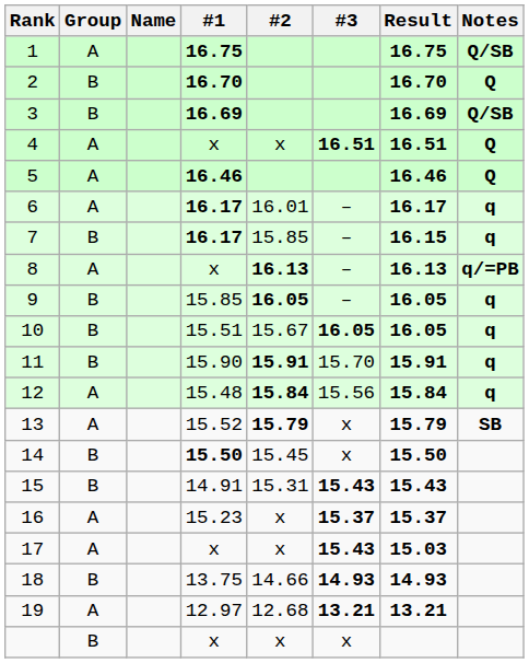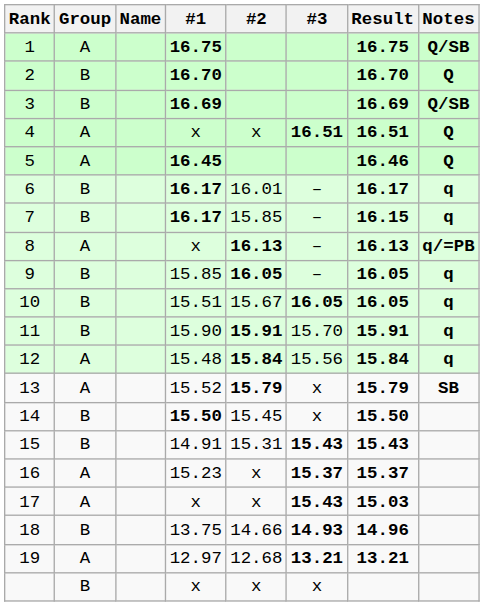 <table class="wikitable sortable" style="text-align:center">
 <tr>
 <th>Rank</th>
 <th>Group</th>
 <th>Name</th>
 <th>#1</th>
 <th>#2</th>
 <th>#3</th>
 <th>Result</th>
 <th>Notes</th>
 </tr>
 <tr bgcolor=#ccffcc>
 <td>1</td>
 <td>A</td>
 <td align="left"></td>
 <td><strong>16.75</strong></td>
 <td></td>
 <td></td>
 <td><strong>16.75</strong></td>
 <td><strong>Q/SB</strong></td>
 </tr>
 <tr bgcolor=#ccffcc>
 <td>2</td>
 <td>B</td>
 <td align="left"></td>
 <td><strong>16.70</strong></td>
 <td></td>
 <td></td>
 <td><strong>16.70</strong></td>
 <td><strong>Q</strong></td>
 </tr>
 <tr bgcolor=#ccffcc>
 <td>3</td>
 <td>B</td>
 <td align="left"></td>
 <td><strong>16.69</strong></td>
 <td></td>
 <td></td>
 <td><strong>16.69</strong></td>
 <td><strong>Q/SB</strong></td>
 </tr>
 <tr bgcolor=#ccffcc>
 <td>4</td>
 <td>A</td>
 <td align="left"></td>
 <td>x</td>
 <td>x</td>
 <td><strong>16.51</strong></td>
 <td><strong>16.51</strong></td>
 <td><strong>Q</strong></td>
 </tr>
 <tr bgcolor=#ccffcc>
 <td>5</td>
 <td>A</td>
 <td align="left"></td>
-<td><strong>16.46</strong></td>
+<td><strong>16.45</strong></td>
 <td></td>
 <td></td>
 <td><strong>16.46</strong></td>
 <td><strong>Q</strong></td>
 </tr>
 <tr bgcolor=#ddffdd>
 <td>6</td>
-<td>A</td>
+<td>B</td>
 <td align="left"></td>
 <td><strong>16.17</strong></td>
 <td>16.01</td>
 <td>–</td>
 <td><strong>16.17</strong></td>
 <td><strong>q</strong></td>
 </tr>
 <tr bgcolor=#ddffdd>
 <td>7</td>
 <td>B</td>
 <td align="left"></td>
 <td><strong>16.17</strong></td>
 <td>15.85</td>
 <td>–</td>
 <td><strong>16.15</strong></td>
 <td><strong>q</strong></td>
 </tr>
 <tr bgcolor=#ddffdd>
 <td>8</td>
 <td>A</td>
 <td align="left"></td>
 <td>x</td>
 <td><strong>16.13</strong></td>
 <td>–</td>
 <td><strong>16.13</strong></td>
 <td><strong>q/=PB</strong></td>
 </tr>
 <tr bgcolor=#ddffdd>
 <td>9</td>
 <td>B</td>
 <td align="left"></td>
 <td>15.85</td>
 <td><strong>16.05</strong></td>
 <td>–</td>
 <td><strong>16.05</strong></td>
 <td><strong>q</strong></td>
 </tr>
 <tr bgcolor=#ddffdd>
 <td>10</td>
 <td>B</td>
 <td align="left"></td>
 <td>15.51</td>
 <td>15.67</td>
 <td><strong>16.05</strong></td>
 <td><strong>16.05</strong></td>
 <td><strong>q</strong></td>
 </tr>
 <tr bgcolor=#ddffdd>
 <td>11</td>
 <td>B</td>
 <td align="left"></td>
 <td>15.90</td>
 <td><strong>15.91</strong></td>
 <td>15.70</td>
 <td><strong>15.91</strong></td>
 <td><strong>q</strong></td>
 </tr>
 <tr bgcolor=#ddffdd>
 <td>12</td>
 <td>A</td>
 <td align="left"></td>
 <td>15.48</td>
 <td><strong>15.84</strong></td>
 <td>15.56</td>
 <td><strong>15.84</strong></td>
 <td><strong>q</strong></td>
 </tr>
 <tr>
 <td>13</td>
 <td>A</td>
 <td align="left"></td>
 <td>15.52</td>
 <td><strong>15.79</strong></td>
 <td>x</td>
 <td><strong>15.79</strong></td>
 <td><strong>SB</strong></td>
 </tr>
 <tr>
 <td>14</td>
 <td>B</td>
 <td align="left"></td>
 <td><strong>15.50</strong></td>
 <td>15.45</td>
 <td>x</td>
 <td><strong>15.50</strong></td>
 <td></td>
 </tr>
 <tr>
 <td>15</td>
 <td>B</td>
 <td align="left"></td>
 <td>14.91</td>
 <td>15.31</td>
 <td><strong>15.43</strong></td>
 <td><strong>15.43</strong></td>
 <td></td>
 </tr>
 <tr>
 <td>16</td>
 <td>A</td>
 <td align="left"></td>
 <td>15.23</td>
 <td>x</td>
 <td><strong>15.37</strong></td>
 <td><strong>15.37</strong></td>
 <td></td>
 </tr>
 <tr>
 <td>17</td>
 <td>A</td>
 <td align="left"></td>
 <td>x</td>
 <td>x</td>
 <td><strong>15.43</strong></td>
 <td><strong>15.03</strong></td>
 <td></td>
 </tr>
 <tr>
 <td>18</td>
 <td>B</td>
 <td align="left"></td>
 <td>13.75</td>
 <td>14.66</td>
 <td><strong>14.93</strong></td>
-<td><strong>14.93</strong></td>
+<td><strong>14.96</strong></td>
 <td></td>
 </tr>
 <tr>
 <td>19</td>
 <td>A</td>
 <td align="left"></td>
 <td>12.97</td>
 <td>12.68</td>
 <td><strong>13.21</strong></td>
 <td><strong>13.21</strong></td>
 <td></td>
 </tr>
 <tr>
 <td></td>
 <td>B</td>
 <td align="left"></td>
 <td>x</td>
 <td>x</td>
 <td>x</td>
 <td><strong></strong></td>
 <td></td>
 </tr>
 </table>
